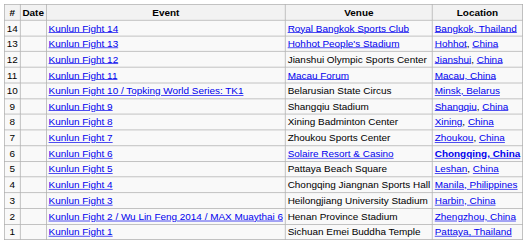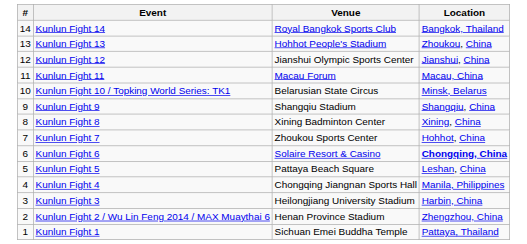 <table class="sortable wikitable succession-box" style="margin:1.0em auto; font-size:90%;">
 <tr>
 <th scope="col">#</th>
-<th scope="col">Date</th>
 <th scope="col">Event</th>
 <th scope="col">Venue</th>
 <th scope="col">Location</th>
 </tr>
 <tr>
 <td style="text-align:center">14</td>
-<td></td>
 <td><a href='#'>Kunlun Fight 14</a></td>
 <td><a href='#'>Royal Bangkok Sports Club</a></td>
 <td> <a href='#'>Bangkok, Thailand</a></td>
 </tr>
 <tr>
 <td style="text-align:center">13</td>
-<td></td>
 <td><a href='#'>Kunlun Fight 13</a></td>
 <td><a href='#'>Hohhot People's Stadium</a></td>
-<td> <a href='#'>Hohhot</a>, <a href='#'>China</a></td>
+<td> <a href='#'>Zhoukou</a>, <a href='#'>China</a></td>
 </tr>
 <tr>
 <td style="text-align:center">12</td>
-<td></td>
 <td><a href='#'>Kunlun Fight 12</a></td>
 <td>Jianshui Olympic Sports Center</td>
 <td> <a href='#'>Jianshui</a>, <a href='#'>China</a></td>
 </tr>
 <tr>
 <td style="text-align:center">11</td>
-<td></td>
 <td><a href='#'>Kunlun Fight 11</a></td>
 <td><a href='#'>Macau Forum</a></td>
 <td> <a href='#'>Macau, China</a></td>
 </tr>
 <tr>
 <td style="text-align:center">10</td>
-<td></td>
 <td><a href='#'>Kunlun Fight 10 / Topking World Series: TK1</a></td>
 <td>Belarusian State Circus</td>
 <td> <a href='#'>Minsk, Belarus</a></td>
 </tr>
 <tr>
 <td style="text-align:center">9</td>
-<td></td>
 <td><a href='#'>Kunlun Fight 9</a></td>
 <td>Shangqiu Stadium</td>
 <td> <a href='#'>Shangqiu</a>, <a href='#'>China</a></td>
 </tr>
 <tr>
 <td style="text-align:center">8</td>
-<td></td>
 <td><a href='#'>Kunlun Fight 8</a></td>
 <td>Xining Badminton Center</td>
 <td> <a href='#'>Xining</a>, <a href='#'>China</a></td>
 </tr>
 <tr>
 <td style="text-align:center">7</td>
-<td></td>
 <td><a href='#'>Kunlun Fight 7</a></td>
 <td>Zhoukou Sports Center</td>
-<td> <a href='#'>Zhoukou</a>, <a href='#'>China</a></td>
+<td> <a href='#'>Hohhot</a>, <a href='#'>China</a></td>
 </tr>
 <tr>
 <td style="text-align:center">6</td>
-<td></td>
 <td><a href='#'>Kunlun Fight 6</a></td>
 <td><a href='#'>Solaire Resort & Casino</a></td>
 <td><strong> <a href='#'>Chongqing, China</a></strong></td>
 </tr>
 <tr>
 <td style="text-align:center">5</td>
-<td></td>
 <td><a href='#'>Kunlun Fight 5</a></td>
 <td>Pattaya Beach Square</td>
 <td> <a href='#'>Leshan</a>, <a href='#'>China</a></td>
 </tr>
 <tr>
 <td style="text-align:center">4</td>
-<td></td>
 <td><a href='#'>Kunlun Fight 4</a></td>
 <td>Chongqing Jiangnan Sports Hall</td>
 <td> <a href='#'>Manila, Philippines</a></td>
 </tr>
 <tr>
 <td style="text-align:center">3</td>
-<td></td>
 <td><a href='#'>Kunlun Fight 3</a></td>
 <td>Heilongjiang University Stadium</td>
 <td> <a href='#'>Harbin, China</a></td>
 </tr>
 <tr>
 <td style="text-align:center">2</td>
-<td></td>
 <td><a href='#'>Kunlun Fight 2 / Wu Lin Feng 2014 / MAX Muaythai 6</a></td>
 <td>Henan Province Stadium</td>
 <td> <a href='#'>Zhengzhou, China</a></td>
 </tr>
 <tr>
 <td style="text-align:center">1</td>
-<td></td>
 <td><a href='#'>Kunlun Fight 1</a></td>
 <td>Sichuan Emei Buddha Temple</td>
 <td> <a href='#'>Pattaya, Thailand</a></td>
 </tr>
 </table>
